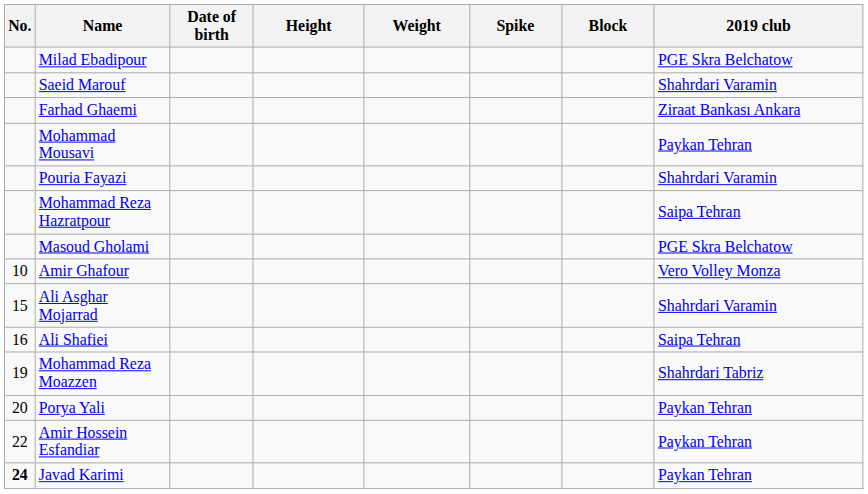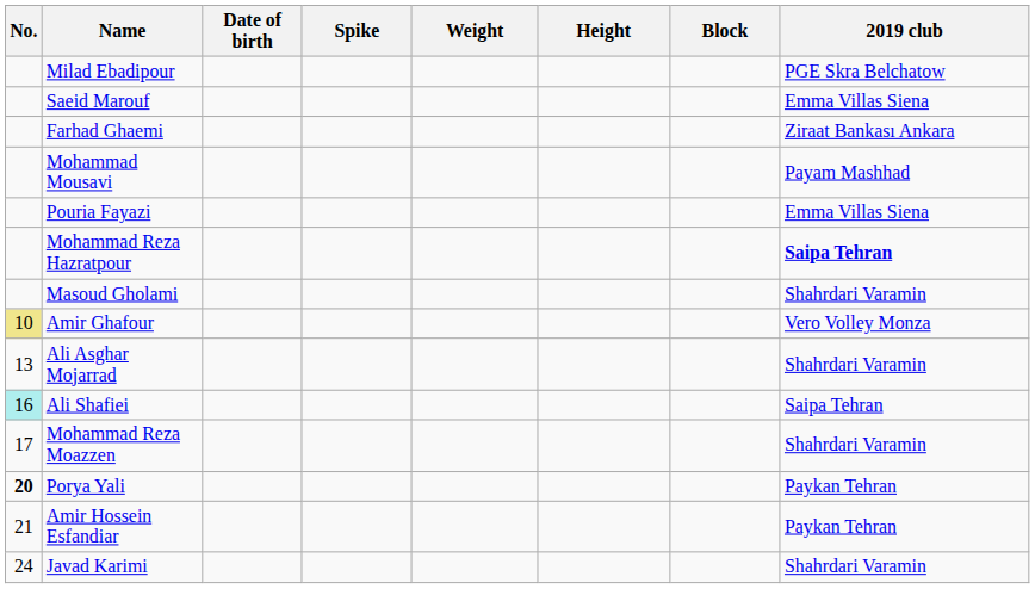 <table class="wikitable sortable" style="text-align:center;">
 <tr>
 <th>No.</th>
 <th style="width:12em">Name</th>
 <th style="width:8em">Date of birth</th>
+<th style="width:9em">Spike</th>
+<th style="width:10em">Weight</th>
 <th style="width:11em">Height</th>
-<th style="width:10em">Weight</th>
-<th style="width:9em">Spike</th>
 <th style="width:9em">Block</th>
 <th style="width:23em">2019 club</th>
 </tr>
 <tr>
 <td></td>
 <td align=left><a href='#'>Milad Ebadipour</a></td>
 <td align=right></td>
 <td></td>
 <td></td>
 <td></td>
 <td></td>
 <td align=left> <a href='#'>PGE Skra Belchatow</a></td>
 </tr>
 <tr>
 <td></td>
 <td align=left><a href='#'>Saeid Marouf</a></td>
 <td align=right></td>
 <td></td>
 <td></td>
 <td></td>
 <td></td>
-<td align=left> <a href='#'>Shahrdari Varamin</a></td>
+<td align=left> <a href='#'>Emma Villas Siena</a></td>
 </tr>
 <tr>
 <td></td>
 <td align=left><a href='#'>Farhad Ghaemi</a></td>
 <td align=right></td>
 <td></td>
 <td></td>
 <td></td>
 <td></td>
 <td align=left> <a href='#'>Ziraat Bankası Ankara</a></td>
 </tr>
 <tr>
 <td></td>
 <td align=left><a href='#'>Mohammad Mousavi</a></td>
 <td align=right></td>
 <td></td>
 <td></td>
 <td></td>
 <td></td>
-<td align=left> <a href='#'>Paykan Tehran</a></td>
+<td align=left> <a href='#'>Payam Mashhad</a></td>
 </tr>
 <tr>
 <td></td>
 <td align=left><a href='#'>Pouria Fayazi</a></td>
 <td align=right></td>
 <td></td>
 <td></td>
 <td></td>
 <td></td>
-<td align=left> <a href='#'>Shahrdari Varamin</a></td>
+<td align=left> <a href='#'>Emma Villas Siena</a></td>
 </tr>
 <tr>
 <td></td>
 <td align=left><a href='#'>Mohammad Reza Hazratpour</a></td>
 <td align=right></td>
 <td></td>
 <td></td>
 <td></td>
 <td></td>
-<td align=left> <a href='#'>Saipa Tehran</a></td>
+<td align=left><strong> <a href='#'>Saipa Tehran</a></strong></td>
 </tr>
 <tr>
 <td></td>
 <td align=left><a href='#'>Masoud Gholami</a></td>
 <td align=right></td>
 <td></td>
 <td></td>
 <td></td>
 <td></td>
-<td align=left> <a href='#'>PGE Skra Belchatow</a></td>
+<td align=left> <a href='#'>Shahrdari Varamin</a></td>
 </tr>
 <tr>
-<td>10</td>
+<td style="background: khaki;">10</td>
 <td align=left><a href='#'>Amir Ghafour</a></td>
 <td align=right></td>
 <td></td>
 <td></td>
 <td></td>
 <td></td>
 <td align=left> <a href='#'>Vero Volley Monza</a></td>
 </tr>
 <tr>
-<td>15</td>
+<td>13</td>
 <td align=left><a href='#'>Ali Asghar Mojarrad</a></td>
 <td align=right></td>
 <td></td>
 <td></td>
 <td></td>
 <td></td>
 <td align=left> <a href='#'>Shahrdari Varamin</a></td>
 </tr>
 <tr>
-<td>16</td>
+<td style="background: paleturquoise;">16</td>
 <td align=left><a href='#'>Ali Shafiei</a></td>
 <td align=right></td>
 <td></td>
 <td></td>
 <td></td>
 <td></td>
 <td align=left> <a href='#'>Saipa Tehran</a></td>
 </tr>
 <tr>
-<td>19</td>
+<td>17</td>
 <td align=left><a href='#'>Mohammad Reza Moazzen</a></td>
 <td align=right></td>
 <td></td>
 <td></td>
 <td></td>
 <td></td>
-<td align=left> <a href='#'>Shahrdari Tabriz</a></td>
+<td align=left> <a href='#'>Shahrdari Varamin</a></td>
 </tr>
 <tr>
-<td>20</td>
+<td><strong>20</strong></td>
 <td align=left><a href='#'>Porya Yali</a></td>
 <td align=right></td>
 <td></td>
 <td></td>
 <td></td>
 <td></td>
 <td align=left> <a href='#'>Paykan Tehran</a></td>
 </tr>
 <tr>
-<td>22</td>
+<td>21</td>
 <td align=left><a href='#'>Amir Hossein Esfandiar</a></td>
 <td align=right></td>
 <td></td>
 <td></td>
 <td></td>
 <td></td>
 <td align=left> <a href='#'>Paykan Tehran</a></td>
 </tr>
 <tr>
-<td><strong>24</strong></td>
+<td>24</td>
 <td align=left><a href='#'>Javad Karimi</a></td>
 <td align=right></td>
 <td></td>
 <td></td>
 <td></td>
 <td></td>
-<td align=left> <a href='#'>Paykan Tehran</a></td>
+<td align=left> <a href='#'>Shahrdari Varamin</a></td>
 </tr>
 </table>
